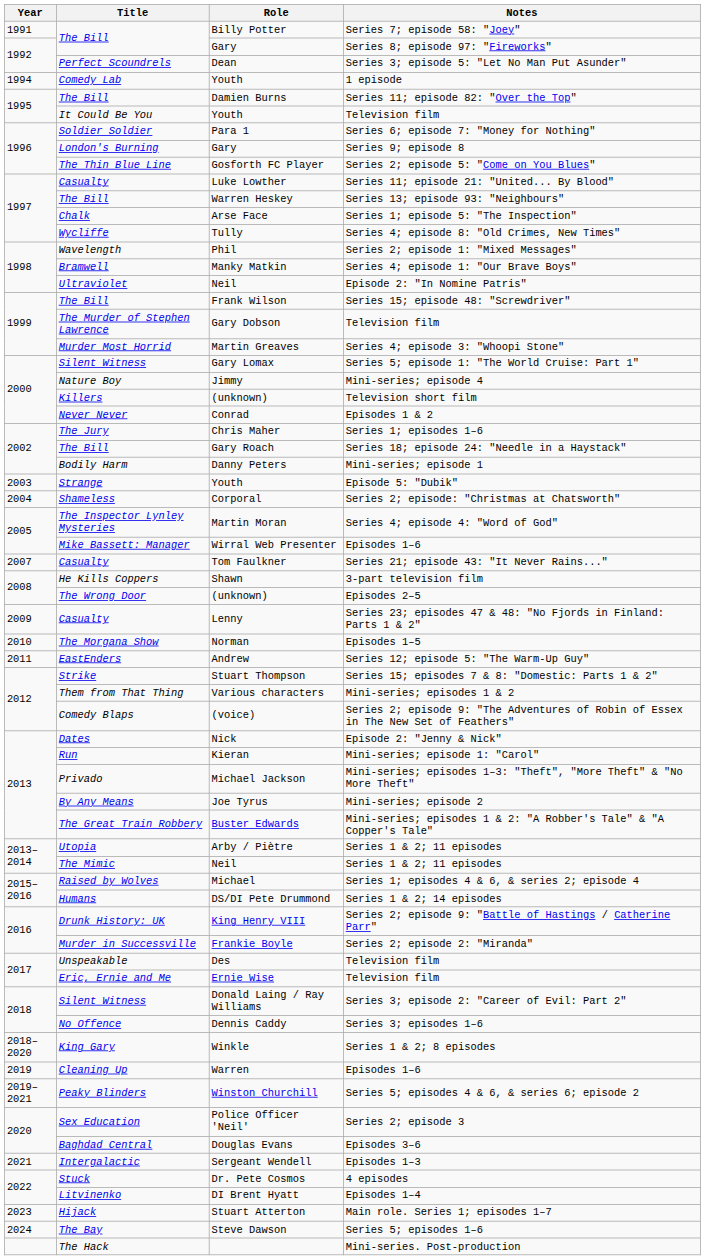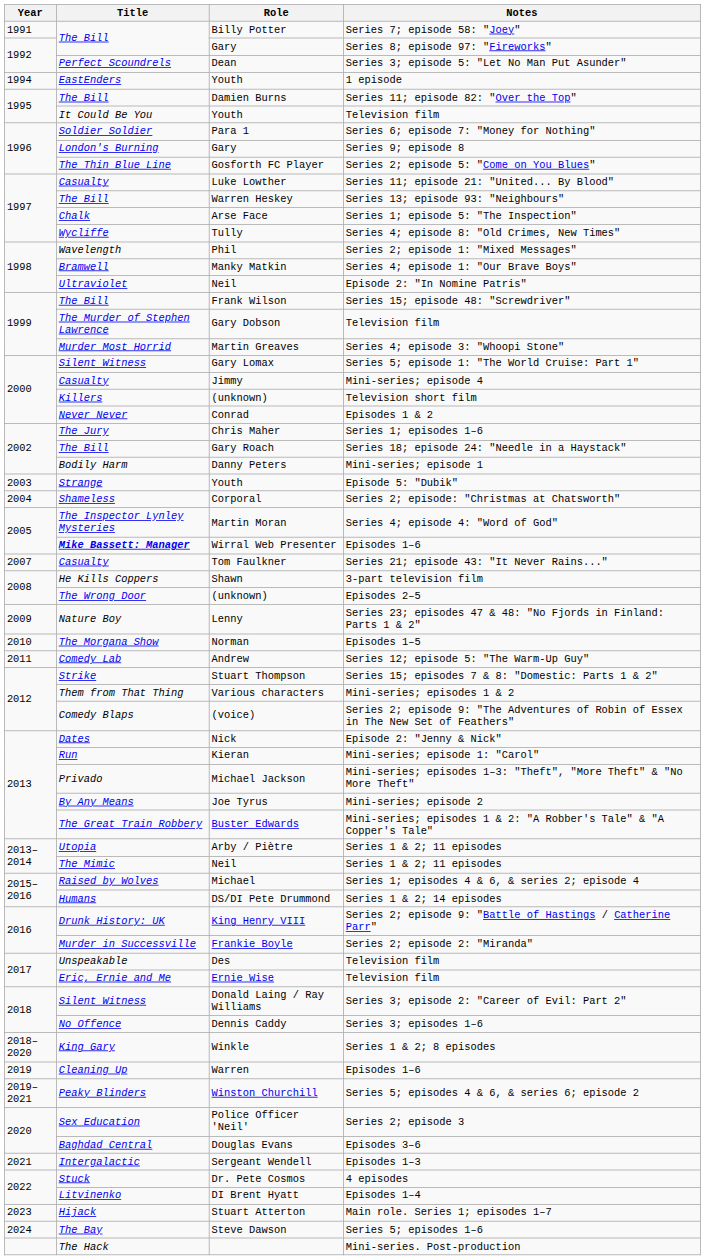 <table class="wikitable sortable">
 <tr>
 <th>Year</th>
 <th>Title</th>
 <th>Role</th>
 <th class="unsortable">Notes</th>
 </tr>
 <tr>
 <td>1991</td>
 <td rowspan="2"><em><a href='#'>The Bill</a></em></td>
 <td>Billy Potter</td>
 <td>Series 7; episode 58: "<a href='#'>Joey</a>"</td>
 </tr>
 <tr>
 <td rowspan="2">1992</td>
 <td>Gary</td>
 <td>Series 8; episode 97: "<a href='#'>Fireworks</a>"</td>
 </tr>
 <tr>
 <td><em><a href='#'>Perfect Scoundrels</a></em></td>
 <td>Dean</td>
 <td>Series 3; episode 5: "Let No Man Put Asunder"</td>
 </tr>
 <tr>
 <td>1994</td>
-<td><em><a href='#'>Comedy Lab</a></em></td>
+<td><em><a href='#'>EastEnders</a></em></td>
 <td>Youth</td>
 <td>1 episode</td>
 </tr>
 <tr>
 <td rowspan="2">1995</td>
 <td><em><a href='#'>The Bill</a></em></td>
 <td>Damien Burns</td>
 <td>Series 11; episode 82: "<a href='#'>Over the Top</a>"</td>
 </tr>
 <tr>
 <td><em>It Could Be You</em></td>
 <td>Youth</td>
 <td>Television film</td>
 </tr>
 <tr>
 <td rowspan="3">1996</td>
 <td><em><a href='#'>Soldier Soldier</a></em></td>
 <td>Para 1</td>
 <td>Series 6; episode 7: "Money for Nothing"</td>
 </tr>
 <tr>
 <td><em><a href='#'>London's Burning</a></em></td>
 <td>Gary</td>
 <td>Series 9; episode 8</td>
 </tr>
 <tr>
 <td><em><a href='#'>The Thin Blue Line</a></em></td>
 <td>Gosforth FC Player</td>
 <td>Series 2; episode 5: "<a href='#'>Come on You Blues</a>"</td>
 </tr>
 <tr>
 <td rowspan="4">1997</td>
 <td><em><a href='#'>Casualty</a></em></td>
 <td>Luke Lowther</td>
 <td>Series 11; episode 21: "United... By Blood"</td>
 </tr>
 <tr>
 <td><em><a href='#'>The Bill</a></em></td>
 <td>Warren Heskey</td>
 <td>Series 13; episode 93: "Neighbours"</td>
 </tr>
 <tr>
 <td><em><a href='#'>Chalk</a></em></td>
 <td>Arse Face</td>
 <td>Series 1; episode 5: "The Inspection"</td>
 </tr>
 <tr>
 <td><em><a href='#'>Wycliffe</a></em></td>
 <td>Tully</td>
 <td>Series 4; episode 8: "Old Crimes, New Times"</td>
 </tr>
 <tr>
 <td rowspan="3">1998</td>
 <td><em>Wavelength</em></td>
 <td>Phil</td>
 <td>Series 2; episode 1: "Mixed Messages"</td>
 </tr>
 <tr>
 <td><em><a href='#'>Bramwell</a></em></td>
 <td>Manky Matkin</td>
 <td>Series 4; episode 1: "Our Brave Boys"</td>
 </tr>
 <tr>
 <td><em><a href='#'>Ultraviolet</a></em></td>
 <td>Neil</td>
 <td>Episode 2: "In Nomine Patris"</td>
 </tr>
 <tr>
 <td rowspan="3">1999</td>
 <td><em><a href='#'>The Bill</a></em></td>
 <td>Frank Wilson</td>
 <td>Series 15; episode 48: "Screwdriver"</td>
 </tr>
 <tr>
 <td><em><a href='#'>The Murder of Stephen Lawrence</a></em></td>
 <td>Gary Dobson</td>
 <td>Television film</td>
 </tr>
 <tr>
 <td><em><a href='#'>Murder Most Horrid</a></em></td>
 <td>Martin Greaves</td>
 <td>Series 4; episode 3: "Whoopi Stone"</td>
 </tr>
 <tr>
 <td rowspan="4">2000</td>
 <td><em><a href='#'>Silent Witness</a></em></td>
 <td>Gary Lomax</td>
 <td>Series 5; episode 1: "The World Cruise: Part 1"</td>
 </tr>
 <tr>
-<td><em>Nature Boy</em></td>
+<td><em><a href='#'>Casualty</a></em></td>
 <td>Jimmy</td>
 <td>Mini-series; episode 4</td>
 </tr>
 <tr>
 <td><em><a href='#'>Killers</a></em></td>
 <td>(unknown)</td>
 <td>Television short film</td>
 </tr>
 <tr>
 <td><em><a href='#'>Never Never</a></em></td>
 <td>Conrad</td>
 <td>Episodes 1 & 2</td>
 </tr>
 <tr>
 <td rowspan="3">2002</td>
 <td><em><a href='#'>The Jury</a></em></td>
 <td>Chris Maher</td>
 <td>Series 1; episodes 1–6</td>
 </tr>
 <tr>
 <td><em><a href='#'>The Bill</a></em></td>
 <td>Gary Roach</td>
 <td>Series 18; episode 24: "Needle in a Haystack"</td>
 </tr>
 <tr>
 <td><em>Bodily Harm</em></td>
 <td>Danny Peters</td>
 <td>Mini-series; episode 1</td>
 </tr>
 <tr>
 <td>2003</td>
 <td><em><a href='#'>Strange</a></em></td>
 <td>Youth</td>
 <td>Episode 5: "Dubik"</td>
 </tr>
 <tr>
 <td>2004</td>
 <td><em><a href='#'>Shameless</a></em></td>
 <td>Corporal</td>
 <td>Series 2; episode: "Christmas at Chatsworth"</td>
 </tr>
 <tr>
 <td rowspan="2">2005</td>
 <td><em><a href='#'>The Inspector Lynley Mysteries</a></em></td>
 <td>Martin Moran</td>
 <td>Series 4; episode 4: "Word of God"</td>
 </tr>
 <tr>
-<td><em><a href='#'>Mike Bassett: Manager</a></em></td>
+<td><strong><em><a href='#'>Mike Bassett: Manager</a></em></strong></td>
 <td>Wirral Web Presenter</td>
 <td>Episodes 1–6</td>
 </tr>
 <tr>
 <td>2007</td>
 <td><em><a href='#'>Casualty</a></em></td>
 <td>Tom Faulkner</td>
 <td>Series 21; episode 43: "It Never Rains..."</td>
 </tr>
 <tr>
 <td rowspan="2">2008</td>
 <td><em>He Kills Coppers</em></td>
 <td>Shawn</td>
 <td>3-part television film</td>
 </tr>
 <tr>
 <td><em><a href='#'>The Wrong Door</a></em></td>
 <td>(unknown)</td>
 <td>Episodes 2–5</td>
 </tr>
 <tr>
 <td>2009</td>
-<td><em><a href='#'>Casualty</a></em></td>
+<td><em>Nature Boy</em></td>
 <td>Lenny</td>
 <td>Series 23; episodes 47 & 48: "No Fjords in Finland: Parts 1 & 2"</td>
 </tr>
 <tr>
 <td>2010</td>
 <td><em><a href='#'>The Morgana Show</a></em></td>
 <td>Norman</td>
 <td>Episodes 1–5</td>
 </tr>
 <tr>
 <td>2011</td>
-<td><em><a href='#'>EastEnders</a></em></td>
+<td><em><a href='#'>Comedy Lab</a></em></td>
 <td>Andrew</td>
 <td>Series 12; episode 5: "The Warm-Up Guy"</td>
 </tr>
 <tr>
 <td rowspan="3">2012</td>
 <td><em><a href='#'>Strike</a></em></td>
 <td>Stuart Thompson</td>
 <td>Series 15; episodes 7 & 8: "Domestic: Parts 1 & 2"</td>
 </tr>
 <tr>
 <td><em>Them from That Thing</em></td>
 <td>Various characters</td>
 <td>Mini-series; episodes 1 & 2</td>
 </tr>
 <tr>
 <td><em>Comedy Blaps</em></td>
 <td>(voice)</td>
 <td>Series 2; episode 9: "The Adventures of Robin of Essex in The New Set of Feathers"</td>
 </tr>
 <tr>
 <td rowspan="5">2013</td>
 <td><em><a href='#'>Dates</a></em></td>
 <td>Nick</td>
 <td>Episode 2: "Jenny & Nick"</td>
 </tr>
 <tr>
 <td><em><a href='#'>Run</a></em></td>
 <td>Kieran</td>
 <td>Mini-series; episode 1: "Carol"</td>
 </tr>
 <tr>
 <td><em>Privado</em></td>
 <td>Michael Jackson</td>
 <td>Mini-series; episodes 1–3: "Theft", "More Theft" & "No More Theft"</td>
 </tr>
 <tr>
 <td><em><a href='#'>By Any Means</a></em></td>
 <td>Joe Tyrus</td>
 <td>Mini-series; episode 2</td>
 </tr>
 <tr>
 <td><em><a href='#'>The Great Train Robbery</a></em></td>
 <td><a href='#'>Buster Edwards</a></td>
 <td>Mini-series; episodes 1 & 2: "A Robber's Tale" & "A Copper's Tale"</td>
 </tr>
 <tr>
 <td rowspan="2">2013–2014</td>
 <td><em><a href='#'>Utopia</a></em></td>
 <td>Arby / Piètre</td>
 <td>Series 1 & 2; 11 episodes</td>
 </tr>
 <tr>
 <td><em><a href='#'>The Mimic</a></em></td>
 <td>Neil</td>
 <td>Series 1 & 2; 11 episodes</td>
 </tr>
 <tr>
 <td rowspan="2">2015–2016</td>
 <td><em><a href='#'>Raised by Wolves</a></em></td>
 <td>Michael</td>
 <td>Series 1; episodes 4 & 6, & series 2; episode 4</td>
 </tr>
 <tr>
 <td><em><a href='#'>Humans</a></em></td>
 <td>DS/DI Pete Drummond</td>
 <td>Series 1 & 2; 14 episodes</td>
 </tr>
 <tr>
 <td rowspan="2">2016</td>
 <td><em><a href='#'>Drunk History: UK</a></em></td>
 <td><a href='#'>King Henry VIII</a></td>
 <td>Series 2; episode 9: "<a href='#'>Battle of Hastings</a> / <a href='#'>Catherine Parr</a>"</td>
 </tr>
 <tr>
 <td><em><a href='#'>Murder in Successville</a></em></td>
 <td><a href='#'>Frankie Boyle</a></td>
 <td>Series 2; episode 2: "Miranda"</td>
 </tr>
 <tr>
 <td rowspan="2">2017</td>
 <td><em>Unspeakable</em></td>
 <td>Des</td>
 <td>Television film</td>
 </tr>
 <tr>
 <td><em><a href='#'>Eric, Ernie and Me</a></em></td>
 <td><a href='#'>Ernie Wise</a></td>
 <td>Television film</td>
 </tr>
 <tr>
 <td rowspan="2">2018</td>
 <td><em><a href='#'>Silent Witness</a></em></td>
 <td>Donald Laing / Ray Williams</td>
 <td>Series 3; episode 2: "Career of Evil: Part 2"</td>
 </tr>
 <tr>
 <td><em><a href='#'>No Offence</a></em></td>
 <td>Dennis Caddy</td>
 <td>Series 3; episodes 1–6</td>
 </tr>
 <tr>
 <td>2018–2020</td>
 <td><em><a href='#'>King Gary</a></em></td>
 <td>Winkle</td>
 <td>Series 1 & 2; 8 episodes</td>
 </tr>
 <tr>
 <td>2019</td>
 <td><em><a href='#'>Cleaning Up</a></em></td>
 <td>Warren</td>
 <td>Episodes 1–6</td>
 </tr>
 <tr>
 <td>2019–2021</td>
 <td><em><a href='#'>Peaky Blinders</a></em></td>
 <td><a href='#'>Winston Churchill</a></td>
 <td>Series 5; episodes 4 & 6, & series 6; episode 2</td>
 </tr>
 <tr>
 <td rowspan="2">2020</td>
 <td><em><a href='#'>Sex Education</a></em></td>
 <td>Police Officer 'Neil'</td>
 <td>Series 2; episode 3</td>
 </tr>
 <tr>
 <td><em><a href='#'>Baghdad Central</a></em></td>
 <td>Douglas Evans</td>
 <td>Episodes 3–6</td>
 </tr>
 <tr>
 <td>2021</td>
 <td><em><a href='#'>Intergalactic</a></em></td>
 <td>Sergeant Wendell</td>
 <td>Episodes 1–3</td>
 </tr>
 <tr>
 <td rowspan="2">2022</td>
 <td><em><a href='#'>Stuck</a></em> </td>
 <td>Dr. Pete Cosmos</td>
 <td>4 episodes</td>
 </tr>
 <tr>
 <td><em><a href='#'>Litvinenko</a></em></td>
 <td>DI Brent Hyatt</td>
 <td>Episodes 1–4</td>
 </tr>
 <tr>
 <td>2023</td>
 <td><em><a href='#'>Hijack</a></em> </td>
 <td>Stuart Atterton</td>
 <td>Main role. Series 1; episodes 1–7</td>
 </tr>
 <tr>
 <td>2024</td>
 <td><em><a href='#'>The Bay</a></em></td>
 <td>Steve Dawson</td>
 <td>Series 5; episodes 1–6</td>
 </tr>
 <tr>
 <td></td>
 <td><em>The Hack</em></td>
 <td></td>
 <td>Mini-series. Post-production</td>
 </tr>
 </table>
